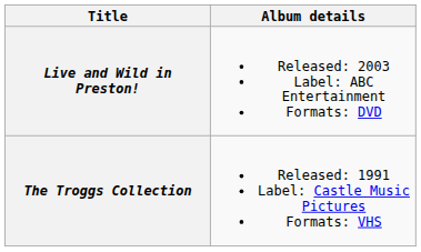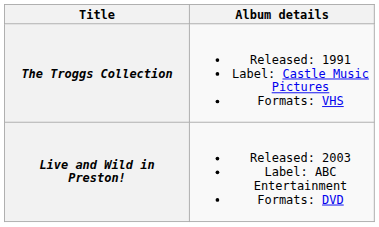 <table class="wikitable plainrowheaders" style="text-align:center;">
 <tr>
 <th scope="col" style="width:15em;">Title</th>
 <th scope="col" style="width:15em;">Album details</th>
 </tr>
 <tr>
+<th scope="row"><em>The Troggs Collection</em></th>
+<td><br><ul><li>Released: 1991</li><li>Label: <a href='#'>Castle Music Pictures</a></li><li>Formats: <a href='#'>VHS</a></li></ul></td>
+</tr>
+<tr>
 <th scope="row"><em>Live and Wild in Preston!</em></th>
 <td><br><ul><li>Released: 2003</li><li>Label: ABC Entertainment</li><li>Formats: <a href='#'>DVD</a></li></ul></td>
 </tr>
-<tr>
-<th scope="row"><em>The Troggs Collection</em></th>
-<td><br><ul><li>Released: 1991</li><li>Label: <a href='#'>Castle Music Pictures</a></li><li>Formats: <a href='#'>VHS</a></li></ul></td>
-</tr>
 </table>
